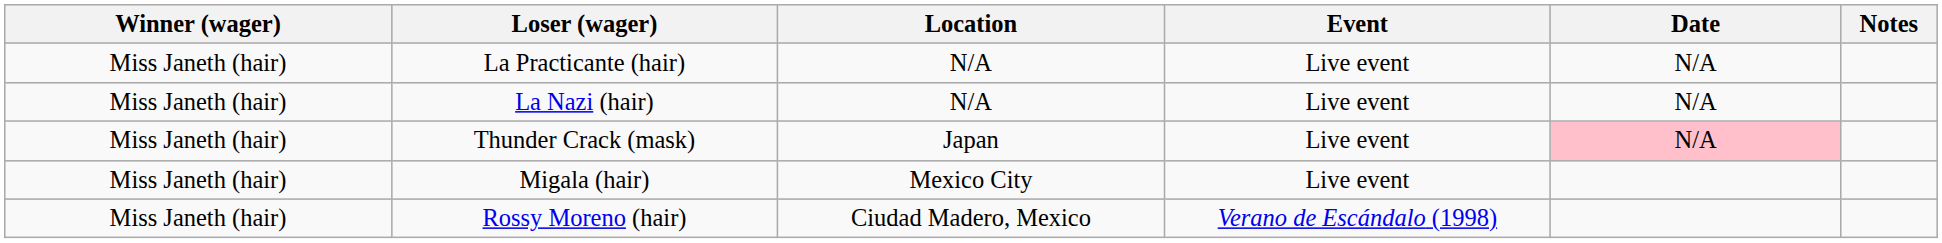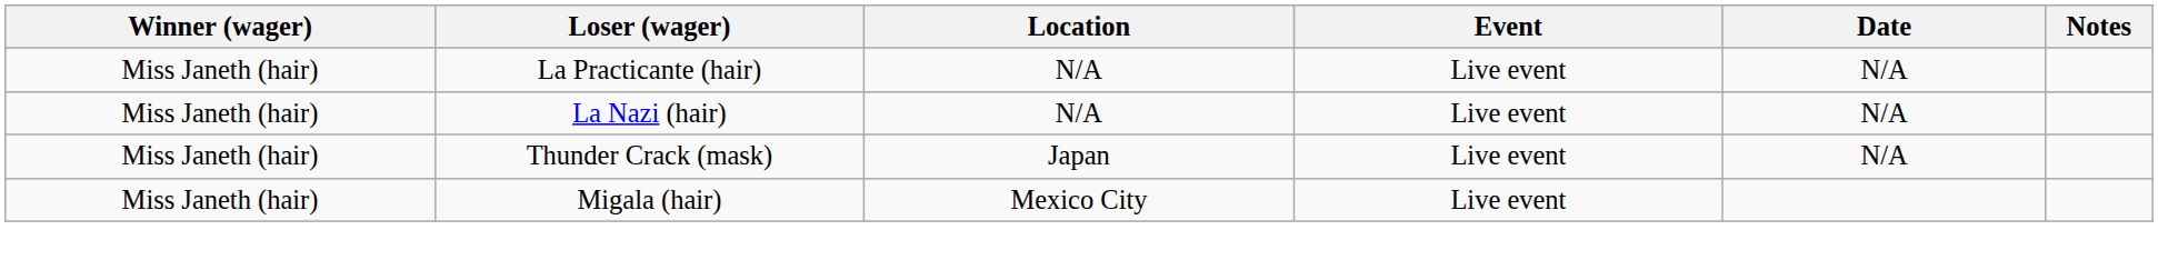 <table class="wikitable sortable" width=100%  style="text-align: center">
 <tr>
 <th width=20% scope="col">Winner (wager)</th>
 <th width=20% scope="col">Loser (wager)</th>
 <th width=20% scope="col">Location</th>
 <th width=20% scope="col">Event</th>
 <th width=15% scope="col">Date</th>
 <th class="unsortable" width=5% scope="col">Notes</th>
 </tr>
 <tr>
 <td>Miss Janeth (hair)</td>
 <td>La Practicante (hair)</td>
 <td>N/A</td>
 <td>Live event</td>
 <td>N/A</td>
 <td> </td>
 </tr>
 <tr>
 <td>Miss Janeth (hair)</td>
 <td><a href='#'>La Nazi</a> (hair)</td>
 <td>N/A</td>
 <td>Live event</td>
 <td>N/A</td>
 <td> </td>
 </tr>
 <tr>
 <td>Miss Janeth (hair)</td>
 <td>Thunder Crack (mask)</td>
 <td>Japan</td>
 <td>Live event</td>
-<td style="background: pink;">N/A</td>
+<td>N/A</td>
 <td> </td>
 </tr>
 <tr>
 <td>Miss Janeth (hair)</td>
 <td>Migala (hair)</td>
 <td>Mexico City</td>
 <td>Live event</td>
 <td></td>
 <td> </td>
 </tr>
-<tr>
-<td>Miss Janeth (hair)</td>
-<td><a href='#'>Rossy Moreno</a> (hair)</td>
-<td>Ciudad Madero, Mexico</td>
-<td><a href='#'><em>Verano de Escándalo</em> (1998)</a></td>
-<td></td>
-<td></td>
-</tr>
 </table>
